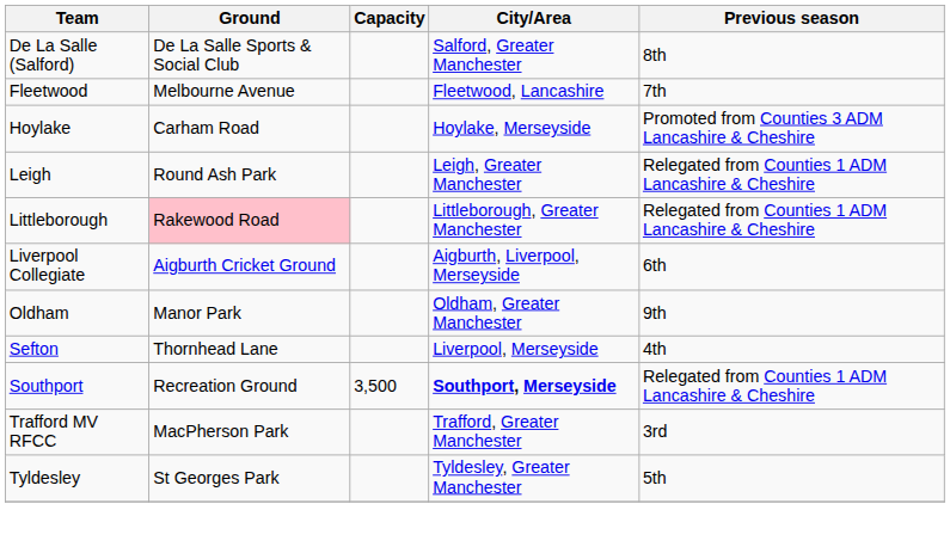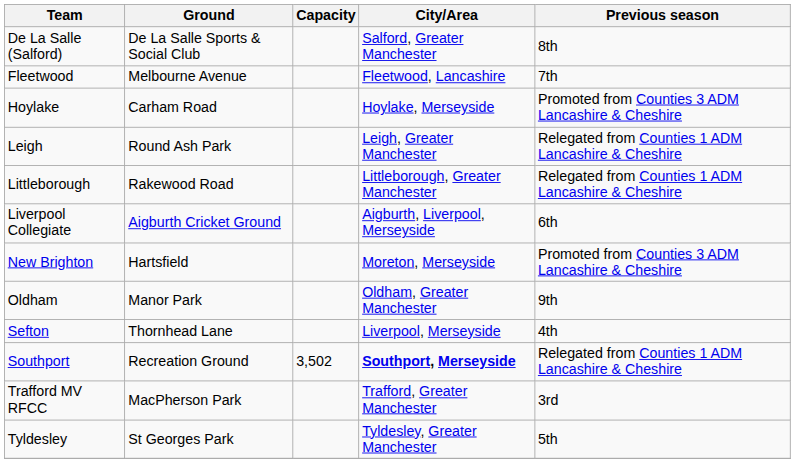 <table class="wikitable sortable" width=100%>
 <tr>
 <th>Team</th>
 <th>Ground</th>
 <th>Capacity</th>
 <th>City/Area</th>
 <th>Previous season</th>
 </tr>
 <tr>
 <td>De La Salle (Salford)</td>
 <td>De La Salle Sports & Social Club</td>
 <td></td>
 <td><a href='#'>Salford</a>, <a href='#'>Greater Manchester</a></td>
 <td>8th</td>
 </tr>
 <tr>
 <td>Fleetwood</td>
 <td>Melbourne Avenue</td>
 <td></td>
 <td><a href='#'>Fleetwood</a>, <a href='#'>Lancashire</a></td>
 <td>7th</td>
 </tr>
 <tr>
 <td>Hoylake</td>
 <td>Carham Road</td>
 <td></td>
 <td><a href='#'>Hoylake</a>, <a href='#'>Merseyside</a></td>
 <td>Promoted from <a href='#'>Counties 3 ADM Lancashire & Cheshire</a></td>
 </tr>
 <tr>
 <td>Leigh</td>
 <td>Round Ash Park</td>
 <td></td>
 <td><a href='#'>Leigh</a>, <a href='#'>Greater Manchester</a></td>
 <td>Relegated from <a href='#'>Counties 1 ADM Lancashire & Cheshire</a></td>
 </tr>
 <tr>
 <td>Littleborough</td>
-<td style="background: pink;">Rakewood Road</td>
+<td>Rakewood Road</td>
 <td></td>
 <td><a href='#'>Littleborough</a>, <a href='#'>Greater Manchester</a></td>
 <td>Relegated from <a href='#'>Counties 1 ADM Lancashire & Cheshire</a></td>
 </tr>
 <tr>
 <td>Liverpool Collegiate</td>
 <td><a href='#'>Aigburth Cricket Ground</a></td>
 <td></td>
 <td><a href='#'>Aigburth</a>, <a href='#'>Liverpool</a>, <a href='#'>Merseyside</a></td>
 <td>6th</td>
+</tr>
+<tr>
+<td><a href='#'>New Brighton</a></td>
+<td>Hartsfield</td>
+<td></td>
+<td><a href='#'>Moreton</a>, <a href='#'>Merseyside</a></td>
+<td>Promoted from <a href='#'>Counties 3 ADM Lancashire & Cheshire</a></td>
 </tr>
 <tr>
 <td>Oldham</td>
 <td>Manor Park</td>
 <td></td>
 <td><a href='#'>Oldham</a>, <a href='#'>Greater Manchester</a></td>
 <td>9th</td>
 </tr>
 <tr>
 <td><a href='#'>Sefton</a></td>
 <td>Thornhead Lane</td>
 <td></td>
 <td><a href='#'>Liverpool</a>, <a href='#'>Merseyside</a></td>
 <td>4th</td>
 </tr>
 <tr>
 <td><a href='#'>Southport</a></td>
 <td>Recreation Ground</td>
-<td>3,500</td>
+<td>3,502</td>
 <td><strong><a href='#'>Southport</a>, <a href='#'>Merseyside</a></strong></td>
 <td>Relegated from <a href='#'>Counties 1 ADM Lancashire & Cheshire</a></td>
 </tr>
 <tr>
 <td>Trafford MV RFCC</td>
 <td>MacPherson Park</td>
 <td></td>
 <td><a href='#'>Trafford</a>, <a href='#'>Greater Manchester</a></td>
 <td>3rd</td>
 </tr>
 <tr>
 <td>Tyldesley</td>
 <td>St Georges Park</td>
 <td></td>
 <td><a href='#'>Tyldesley</a>, <a href='#'>Greater Manchester</a></td>
 <td>5th</td>
 </tr>
 <tr>
 </tr>
 </table>
